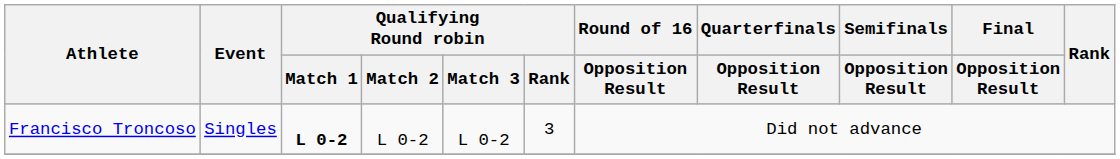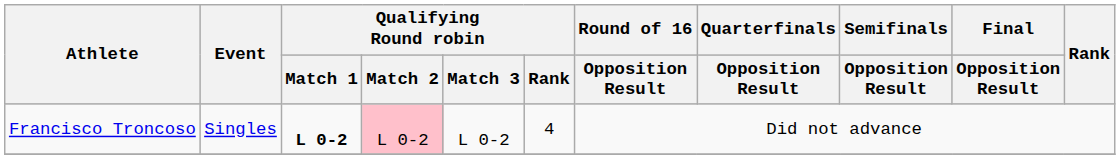 <table class="wikitable" style="font-size:90%">
 <tr>
 <th rowspan="2">Athlete</th>
 <th rowspan="2">Event</th>
 <th colspan="4">Qualifying<br>Round robin</th>
 <th>Round of 16</th>
 <th>Quarterfinals</th>
 <th>Semifinals</th>
 <th>Final</th>
 <th rowspan="2">Rank</th>
 </tr>
 <tr>
 <th>Match 1</th>
 <th>Match 2</th>
 <th>Match 3</th>
 <th>Rank</th>
 <th>Opposition<br>Result</th>
 <th>Opposition<br>Result</th>
 <th>Opposition<br>Result</th>
 <th>Opposition<br>Result</th>
 </tr>
 <tr align=center>
 <td align=left><a href='#'>Francisco Troncoso</a></td>
 <td align=left><a href='#'>Singles</a></td>
 <td><strong><br>L 0-2</strong></td>
+<td style="background: pink;"><br>L 0-2</td>
 <td><br>L 0-2</td>
-<td><br>L 0-2</td>
-<td>3</td>
+<td>4</td>
 <td colspan="5">Did not advance</td>
 </tr>
 <tr>
 </tr>
 </table>
